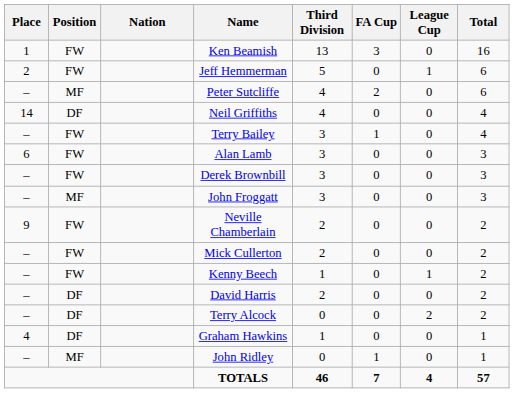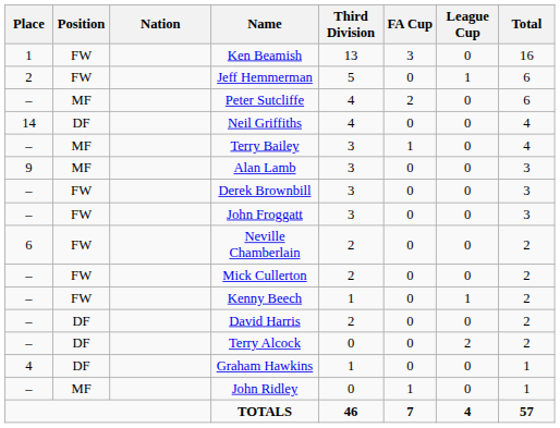 <table class="wikitable" style="font-size: 95%; text-align: center;">
 <tr>
 <th width=60>Place</th>
 <th width=60>Position</th>
 <th width=180>Nation</th>
 <th width=150>Name</th>
 <th width=80>Third Division</th>
 <th width=80>FA Cup</th>
 <th width=80>League Cup</th>
 <th width=80>Total</th>
 </tr>
 <tr>
 <td>1</td>
 <td>FW</td>
 <td></td>
 <td><a href='#'>Ken Beamish</a></td>
 <td>13</td>
 <td>3</td>
 <td>0</td>
 <td>16</td>
 </tr>
 <tr>
 <td>2</td>
 <td>FW</td>
 <td></td>
 <td><a href='#'>Jeff Hemmerman</a></td>
 <td>5</td>
 <td>0</td>
 <td>1</td>
 <td>6</td>
 </tr>
 <tr>
 <td>–</td>
 <td>MF</td>
 <td></td>
 <td><a href='#'>Peter Sutcliffe</a></td>
 <td>4</td>
 <td>2</td>
 <td>0</td>
 <td>6</td>
 </tr>
 <tr>
 <td>14</td>
 <td>DF</td>
 <td></td>
 <td><a href='#'>Neil Griffiths</a></td>
 <td>4</td>
 <td>0</td>
 <td>0</td>
 <td>4</td>
 </tr>
 <tr>
 <td>–</td>
-<td>FW</td>
+<td>MF</td>
 <td></td>
 <td><a href='#'>Terry Bailey</a></td>
 <td>3</td>
 <td>1</td>
 <td>0</td>
 <td>4</td>
 </tr>
 <tr>
-<td>6</td>
-<td>FW</td>
+<td>9</td>
+<td>MF</td>
 <td></td>
 <td><a href='#'>Alan Lamb</a></td>
 <td>3</td>
 <td>0</td>
 <td>0</td>
 <td>3</td>
 </tr>
 <tr>
 <td>–</td>
 <td>FW</td>
 <td></td>
 <td><a href='#'>Derek Brownbill</a></td>
 <td>3</td>
 <td>0</td>
 <td>0</td>
 <td>3</td>
 </tr>
 <tr>
 <td>–</td>
-<td>MF</td>
+<td>FW</td>
 <td></td>
 <td><a href='#'>John Froggatt</a></td>
 <td>3</td>
 <td>0</td>
 <td>0</td>
 <td>3</td>
 </tr>
 <tr>
-<td>9</td>
+<td>6</td>
 <td>FW</td>
 <td></td>
 <td><a href='#'>Neville Chamberlain</a></td>
 <td>2</td>
 <td>0</td>
 <td>0</td>
 <td>2</td>
 </tr>
 <tr>
 <td>–</td>
 <td>FW</td>
 <td></td>
 <td><a href='#'>Mick Cullerton</a></td>
 <td>2</td>
 <td>0</td>
 <td>0</td>
 <td>2</td>
 </tr>
 <tr>
 <td>–</td>
 <td>FW</td>
 <td></td>
 <td><a href='#'>Kenny Beech</a></td>
 <td>1</td>
 <td>0</td>
 <td>1</td>
 <td>2</td>
 </tr>
 <tr>
 <td>–</td>
 <td>DF</td>
 <td></td>
 <td><a href='#'>David Harris</a></td>
 <td>2</td>
 <td>0</td>
 <td>0</td>
 <td>2</td>
 </tr>
 <tr>
 <td>–</td>
 <td>DF</td>
 <td></td>
 <td><a href='#'>Terry Alcock</a></td>
 <td>0</td>
 <td>0</td>
 <td>2</td>
 <td>2</td>
 </tr>
 <tr>
 <td>4</td>
 <td>DF</td>
 <td></td>
 <td><a href='#'>Graham Hawkins</a></td>
 <td>1</td>
 <td>0</td>
 <td>0</td>
 <td>1</td>
 </tr>
 <tr>
 <td>–</td>
 <td>MF</td>
 <td></td>
 <td><a href='#'>John Ridley</a></td>
 <td>0</td>
 <td>1</td>
 <td>0</td>
 <td>1</td>
 </tr>
 <tr>
 <td colspan="3"></td>
 <td><strong>TOTALS</strong></td>
 <td><strong>46</strong></td>
 <td><strong>7</strong></td>
 <td><strong>4</strong></td>
 <td><strong>57</strong></td>
 </tr>
 </table>
